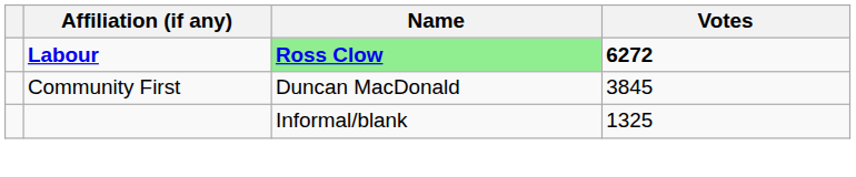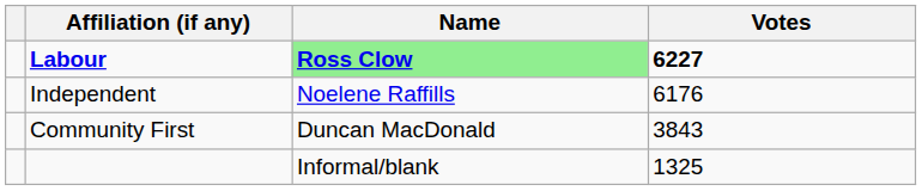 <table class="wikitable" style="width:51%;">
 <tr>
 <th style="width:1%;"></th>
 <th style="width:15%;">Affiliation (if any)</th>
 <th style="width:20%;">Name</th>
 <th style="width:15%;">Votes</th>
 </tr>
 <tr>
 <td bgcolor=></td>
 <td><strong><a href='#'>Labour</a> </strong></td>
 <td style="background: lightgreen;"><strong><a href='#'>Ross Clow</a></strong></td>
-<td><strong>6272</strong></td>
+<td><strong>6227</strong></td>
+</tr>
+<tr>
+<td bgcolor=></td>
+<td>Independent</td>
+<td><a href='#'>Noelene Raffills</a></td>
+<td>6176</td>
 </tr>
 <tr>
 <td bgcolor=></td>
 <td>Community First</td>
 <td>Duncan MacDonald</td>
-<td>3845</td>
+<td>3843</td>
 </tr>
 <tr>
 <td bgcolor=></td>
 <td></td>
 <td>Informal/blank</td>
 <td>1325</td>
 </tr>
 </table>
